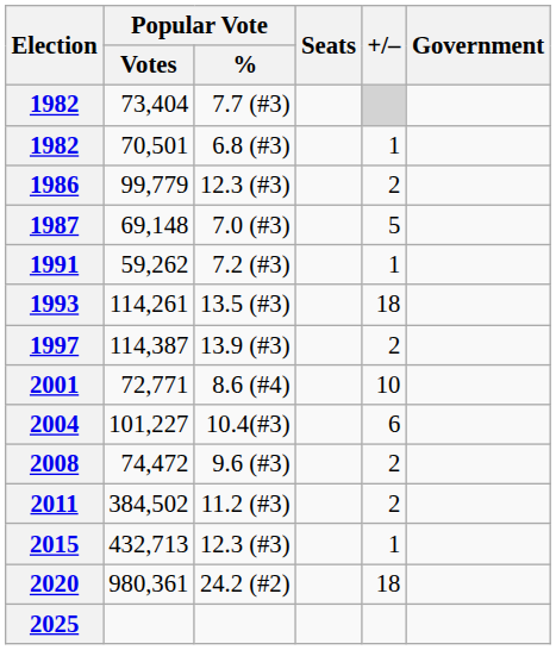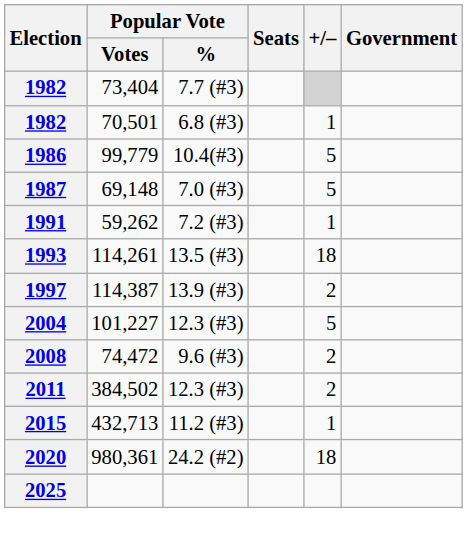 <table class="wikitable" style="font-size:97%; text-align:right;">
 <tr>
 <th rowspan=2>Election</th>
 <th colspan=2>Popular Vote</th>
 <th rowspan=2>Seats</th>
 <th rowspan=2>+/–</th>
 <th rowspan=2>Government</th>
 </tr>
 <tr>
 <th>Votes</th>
 <th>%</th>
 </tr>
 <tr>
 <th><a href='#'>1982</a></th>
 <td>73,404</td>
 <td>7.7 (#3)</td>
 <td></td>
 <td bgcolor="lightgrey"></td>
 <td></td>
 </tr>
 <tr>
 <th><a href='#'>1982</a></th>
 <td>70,501</td>
 <td>6.8 (#3)</td>
 <td></td>
 <td> 1</td>
 <td></td>
 </tr>
 <tr>
 <th><a href='#'>1986</a></th>
 <td>99,779</td>
-<td>12.3 (#3)</td>
+<td>10.4(#3)</td>
 <td></td>
-<td> 2</td>
+<td> 5</td>
 <td></td>
 </tr>
 <tr>
 <th><a href='#'>1987</a></th>
 <td>69,148</td>
 <td>7.0 (#3)</td>
 <td></td>
 <td> 5</td>
 <td></td>
 </tr>
 <tr>
 <th><a href='#'>1991</a></th>
 <td>59,262</td>
 <td>7.2 (#3)</td>
 <td></td>
 <td> 1</td>
 <td></td>
 </tr>
 <tr>
 <th><a href='#'>1993</a></th>
 <td>114,261</td>
 <td>13.5 (#3)</td>
 <td></td>
 <td> 18</td>
 <td></td>
 </tr>
 <tr>
 <th><a href='#'>1997</a></th>
 <td>114,387</td>
 <td>13.9 (#3)</td>
 <td></td>
 <td> 2</td>
 <td></td>
 </tr>
 <tr>
-<th><a href='#'>2001</a></th>
-<td>72,771</td>
-<td>8.6 (#4)</td>
-<td></td>
-<td> 10</td>
-<td></td>
-</tr>
-<tr>
 <th><a href='#'>2004</a></th>
 <td>101,227</td>
-<td>10.4(#3)</td>
+<td>12.3 (#3)</td>
 <td></td>
-<td> 6</td>
+<td> 5</td>
 <td></td>
 </tr>
 <tr>
 <th><a href='#'>2008</a></th>
 <td>74,472</td>
 <td>9.6 (#3)</td>
 <td></td>
 <td> 2</td>
 <td></td>
 </tr>
 <tr>
 <th><a href='#'>2011</a></th>
 <td>384,502</td>
-<td>11.2 (#3)</td>
+<td>12.3 (#3)</td>
 <td></td>
 <td> 2</td>
 <td></td>
 </tr>
 <tr>
 <th><a href='#'>2015</a></th>
 <td>432,713</td>
-<td>12.3 (#3)</td>
+<td>11.2 (#3)</td>
 <td></td>
 <td> 1</td>
 <td></td>
 </tr>
 <tr>
 <th><a href='#'>2020</a></th>
 <td>980,361</td>
 <td>24.2 (#2)</td>
 <td></td>
 <td> 18</td>
 <td></td>
 </tr>
 <tr>
 <th><a href='#'>2025</a></th>
 <td></td>
 <td></td>
 <td></td>
 <td></td>
 <td></td>
 </tr>
 </table>
